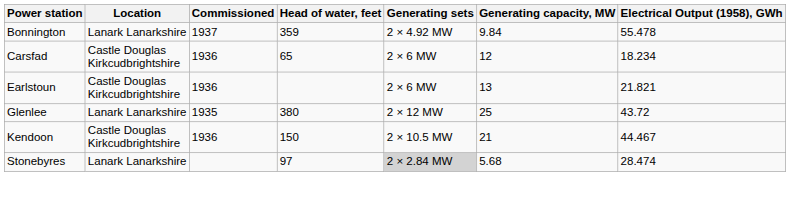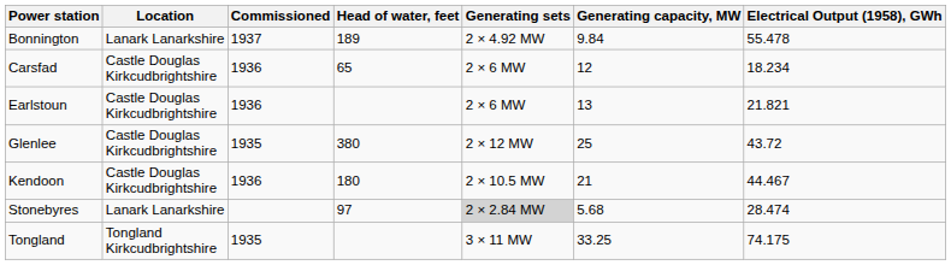 <table class="wikitable">
 <tr>
 <th>Power station</th>
 <th>Location</th>
 <th>Commissioned</th>
 <th>Head of water,  feet</th>
 <th>Generating  sets</th>
 <th>Generating  capacity, MW</th>
 <th>Electrical Output  (1958), GWh</th>
 </tr>
 <tr>
 <td>Bonnington</td>
 <td>Lanark  Lanarkshire</td>
 <td>1937</td>
-<td>359</td>
+<td>189</td>
 <td>2 × 4.92 MW</td>
 <td>9.84</td>
 <td>55.478</td>
 </tr>
 <tr>
 <td>Carsfad</td>
 <td>Castle Douglas<br>Kirkcudbrightshire</td>
 <td>1936</td>
 <td>65</td>
 <td>2 × 6 MW</td>
 <td>12</td>
 <td>18.234</td>
 </tr>
 <tr>
 <td>Earlstoun</td>
 <td>Castle Douglas<br>Kirkcudbrightshire</td>
 <td>1936</td>
 <td></td>
 <td>2 × 6 MW</td>
 <td>13</td>
 <td>21.821</td>
 </tr>
 <tr>
 <td>Glenlee</td>
-<td>Lanark  Lanarkshire</td>
+<td>Castle Douglas<br>Kirkcudbrightshire</td>
 <td>1935</td>
 <td>380</td>
 <td>2 × 12 MW</td>
 <td>25</td>
 <td>43.72</td>
 </tr>
 <tr>
 <td>Kendoon</td>
 <td>Castle Douglas<br>Kirkcudbrightshire</td>
 <td>1936</td>
-<td>150</td>
+<td>180</td>
 <td>2 × 10.5 MW</td>
 <td>21</td>
 <td>44.467</td>
 </tr>
 <tr>
 <td>Stonebyres</td>
 <td>Lanark  Lanarkshire</td>
 <td></td>
 <td>97</td>
 <td style="background: lightgrey;">2 × 2.84 MW</td>
 <td>5.68</td>
 <td>28.474</td>
 </tr>
+<tr>
+<td>Tongland</td>
+<td>Tongland<br>Kirkcudbrightshire</td>
+<td>1935</td>
+<td></td>
+<td>3 × 11 MW</td>
+<td>33.25</td>
+<td>74.175</td>
+</tr>
 </table>
